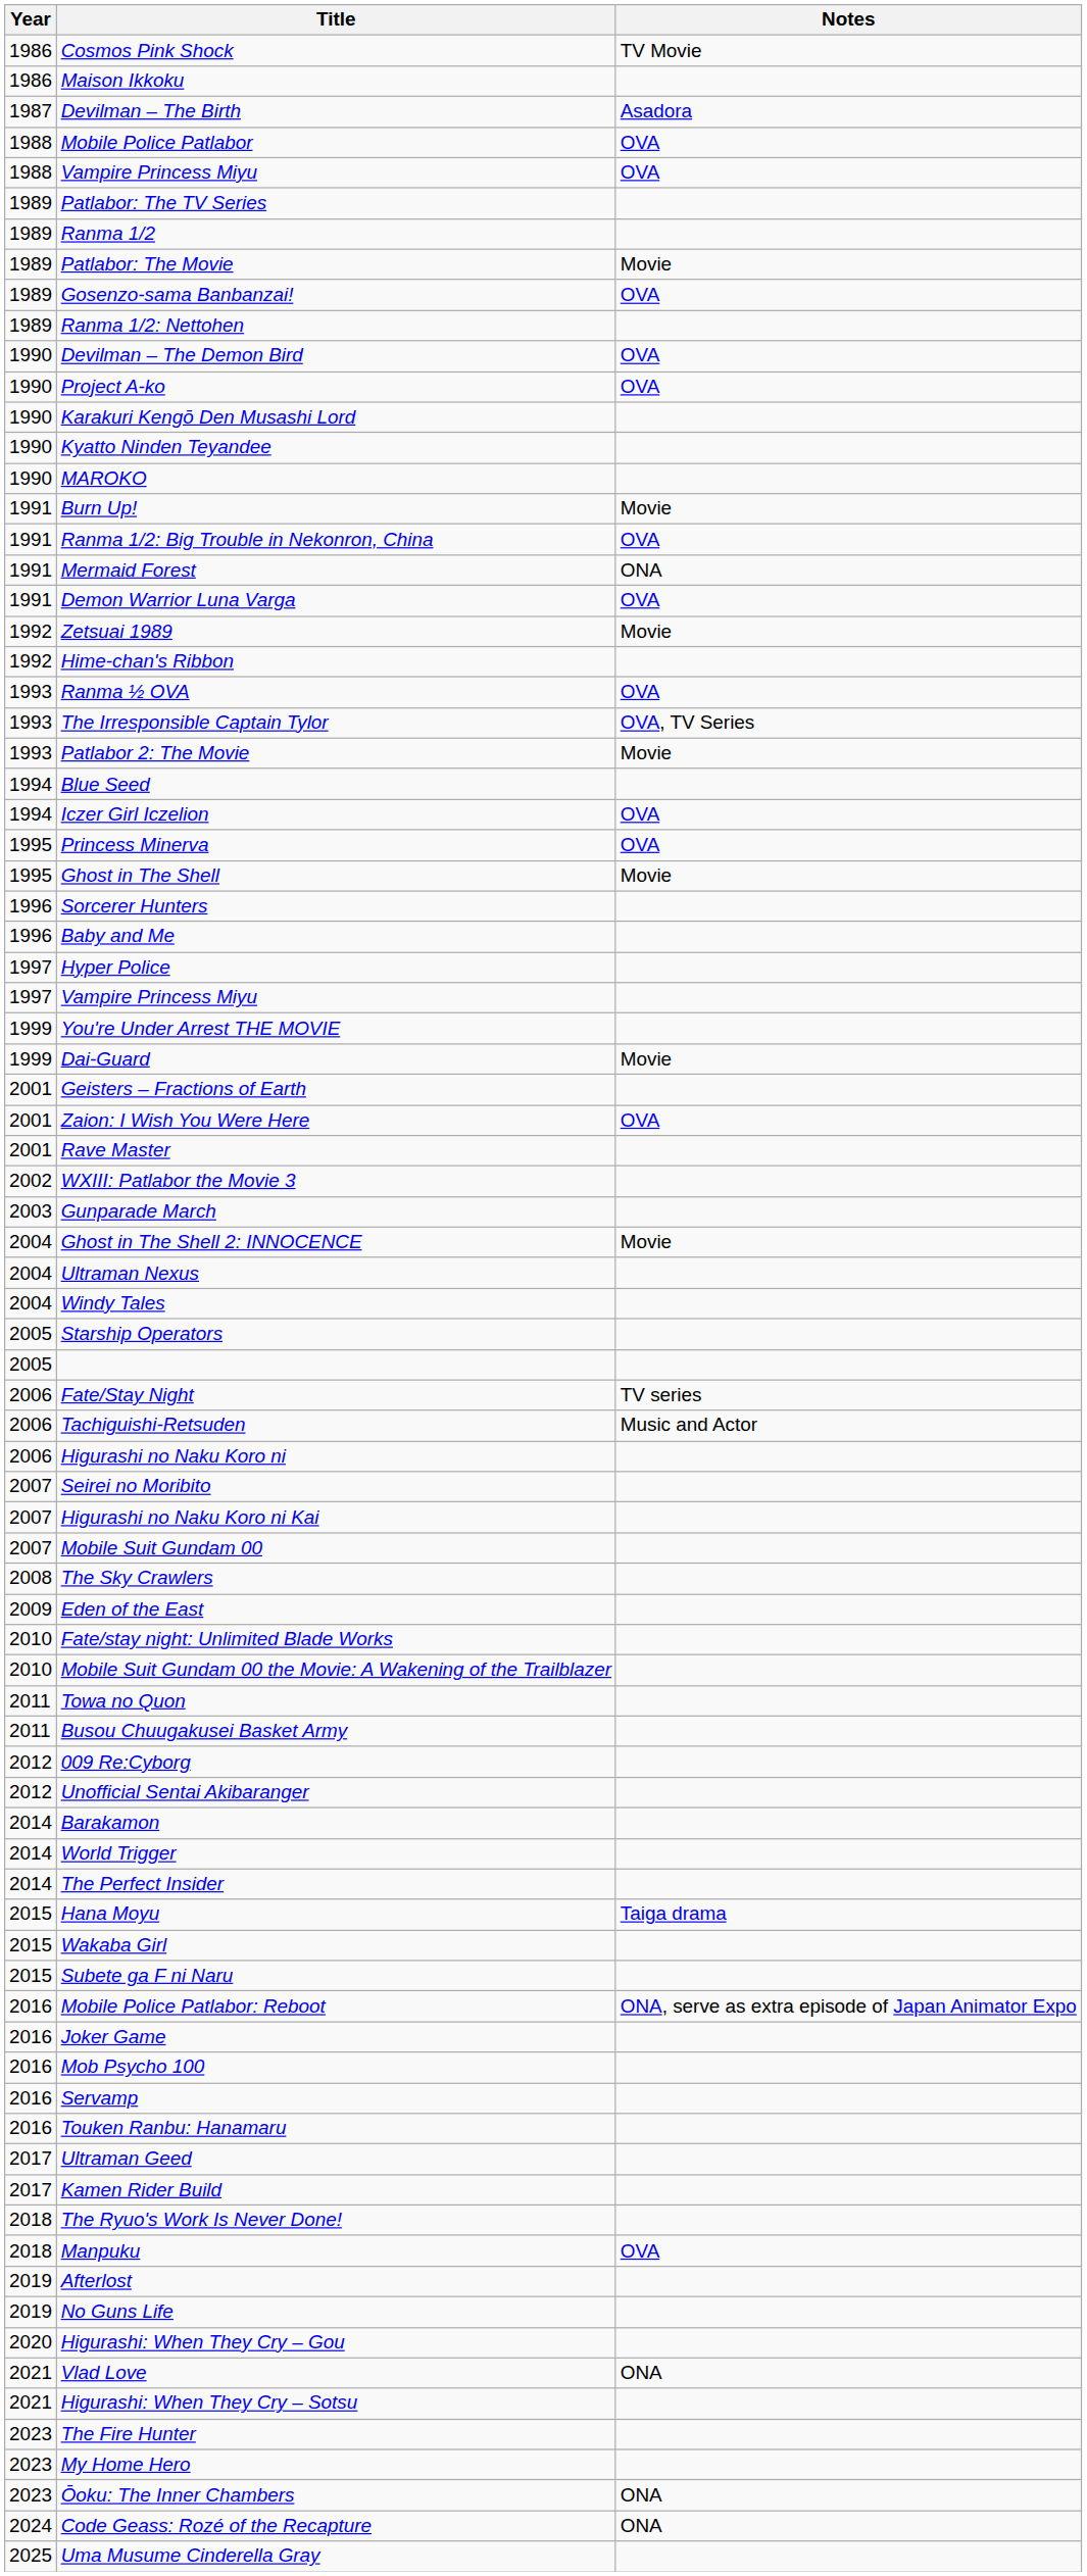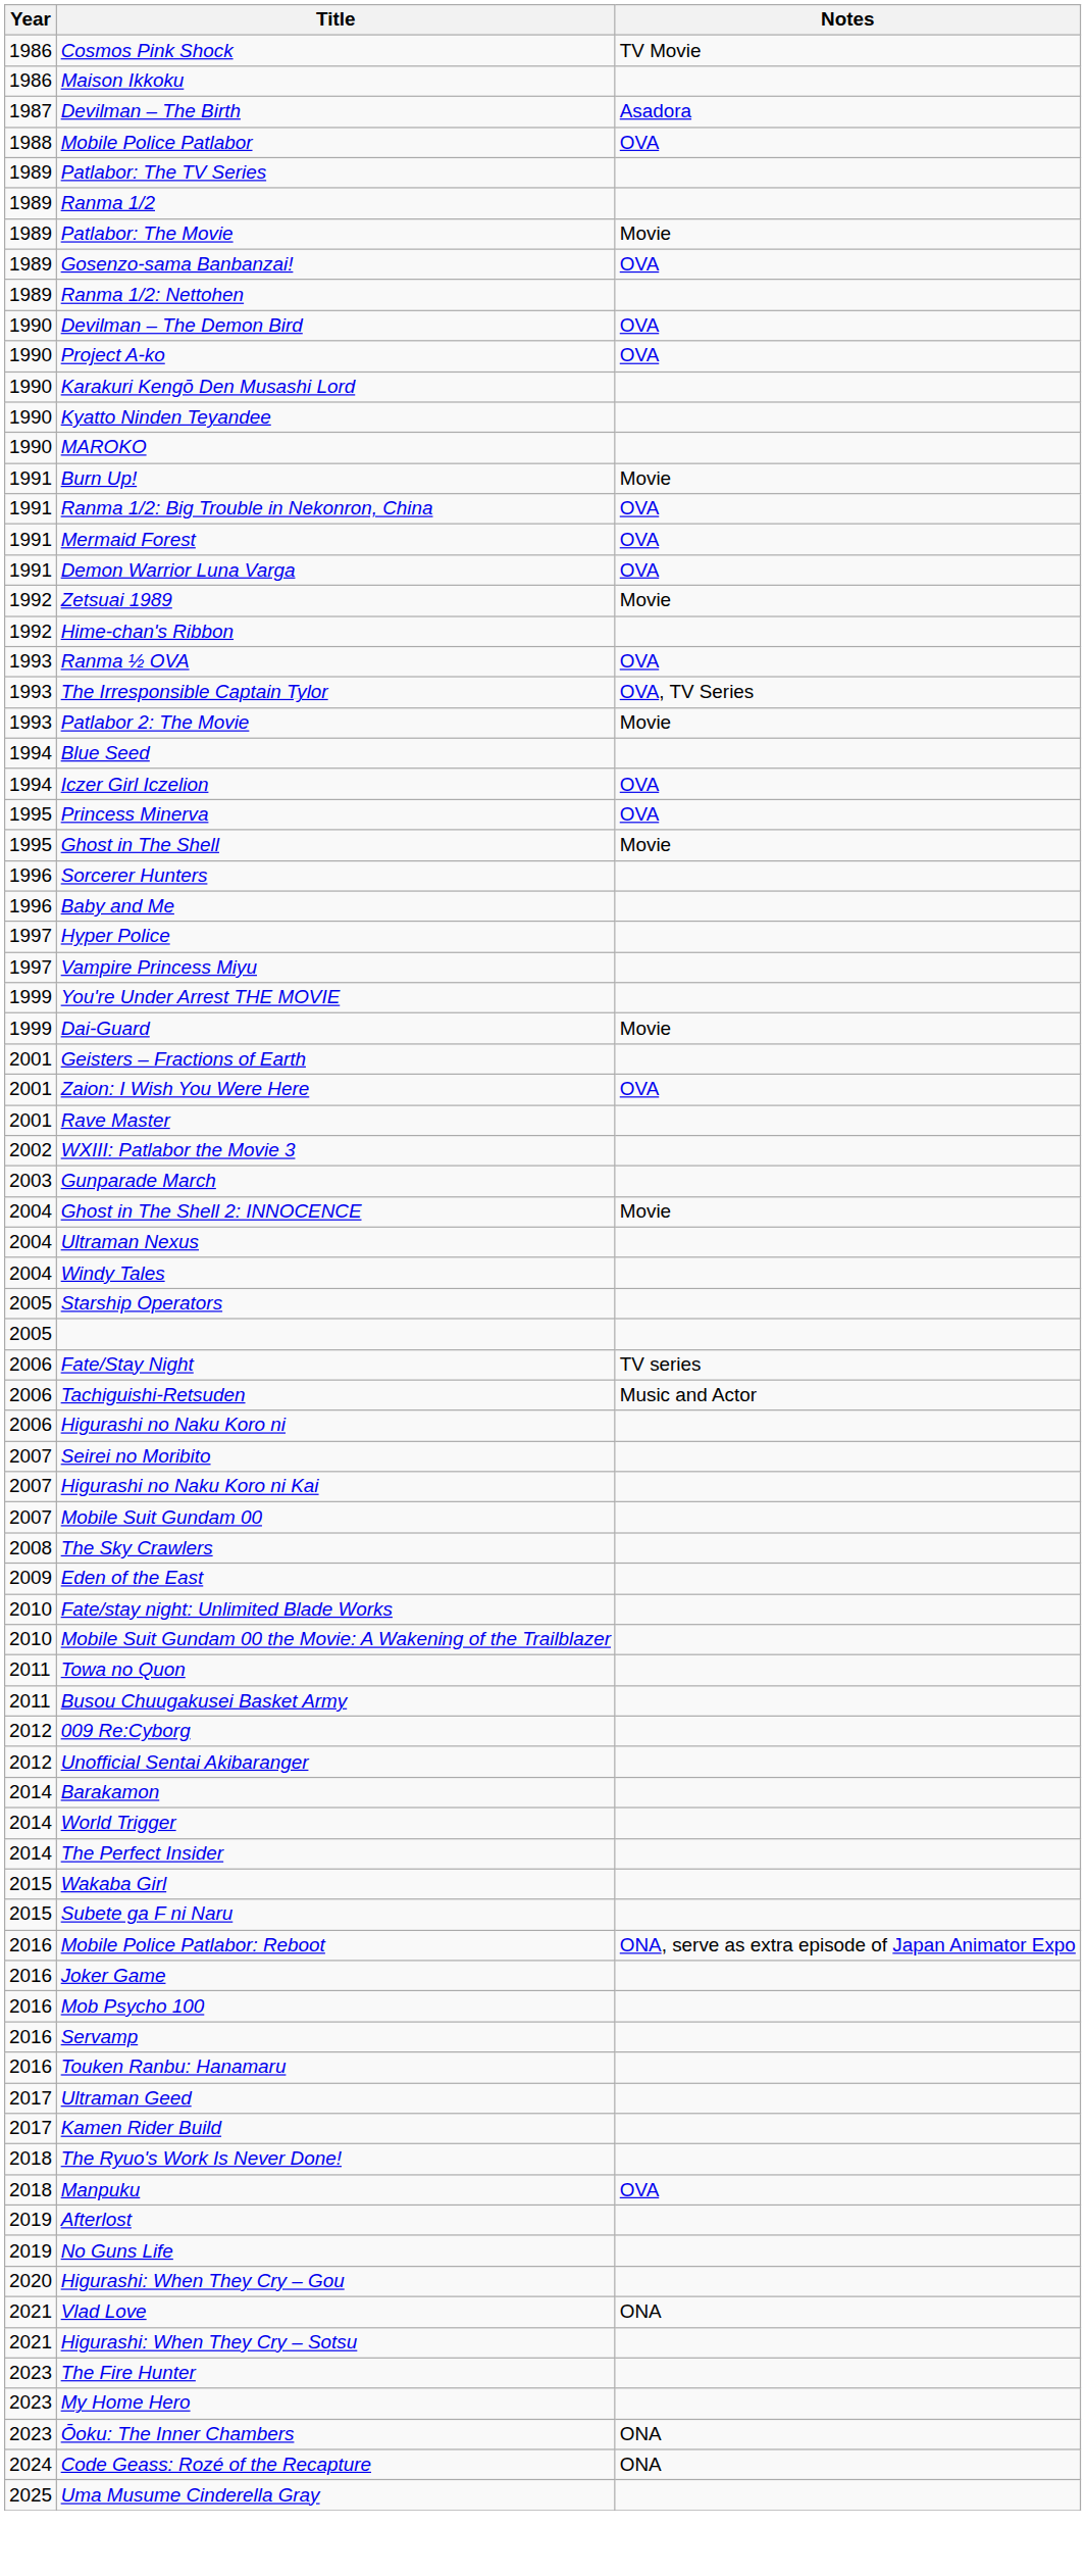 <table class="wikitable sortable">
 <tr>
 <th>Year</th>
 <th>Title</th>
 <th>Notes</th>
 </tr>
 <tr>
 <td>1986</td>
 <td><em><a href='#'>Cosmos Pink Shock</a></em></td>
 <td>TV Movie</td>
 </tr>
 <tr>
 <td>1986</td>
 <td><em><a href='#'>Maison Ikkoku</a></em></td>
 <td></td>
 </tr>
 <tr>
 <td>1987</td>
 <td><a href='#'><em>Devilman – The Birth</em></a></td>
 <td><a href='#'>Asadora</a></td>
 </tr>
 <tr>
 <td>1988</td>
 <td><em><a href='#'>Mobile Police Patlabor</a></em></td>
-<td><a href='#'>OVA</a></td>
-</tr>
-<tr>
-<td>1988</td>
-<td><em><a href='#'>Vampire Princess Miyu</a></em></td>
 <td><a href='#'>OVA</a></td>
 </tr>
 <tr>
 <td>1989</td>
 <td><em><a href='#'>Patlabor: The TV Series</a></em></td>
 <td></td>
 </tr>
 <tr>
 <td>1989</td>
 <td><a href='#'><em>Ranma 1/2</em></a></td>
 <td></td>
 </tr>
 <tr>
 <td>1989</td>
 <td><em><a href='#'>Patlabor: The Movie</a></em></td>
 <td>Movie</td>
 </tr>
 <tr>
 <td>1989</td>
 <td><em><a href='#'>Gosenzo-sama Banbanzai!</a></em></td>
 <td><a href='#'>OVA</a></td>
 </tr>
 <tr>
 <td>1989</td>
 <td><a href='#'><em>Ranma 1/2: Nettohen</em></a></td>
 <td></td>
 </tr>
 <tr>
 <td>1990</td>
 <td><a href='#'><em>Devilman – The Demon Bird</em></a></td>
 <td><a href='#'>OVA</a></td>
 </tr>
 <tr>
 <td>1990</td>
 <td><em><a href='#'>Project A-ko</a></em></td>
 <td><a href='#'>OVA</a></td>
 </tr>
 <tr>
 <td>1990</td>
 <td><em><a href='#'>Karakuri Kengō Den Musashi Lord</a></em></td>
 <td></td>
 </tr>
 <tr>
 <td>1990</td>
 <td><em><a href='#'>Kyatto Ninden Teyandee</a></em></td>
 <td></td>
 </tr>
 <tr>
 <td>1990</td>
 <td><em><a href='#'>MAROKO</a></em></td>
 <td></td>
 </tr>
 <tr>
 <td>1991</td>
 <td><em><a href='#'>Burn Up!</a></em></td>
 <td>Movie</td>
 </tr>
 <tr>
 <td>1991</td>
 <td><a href='#'><em>Ranma 1/2: Big Trouble in Nekonron, China</em></a></td>
 <td><a href='#'>OVA</a></td>
 </tr>
 <tr>
 <td>1991</td>
 <td><em><a href='#'>Mermaid Forest</a></em></td>
-<td>ONA</td>
+<td><a href='#'>OVA</a></td>
 </tr>
 <tr>
 <td>1991</td>
 <td><em><a href='#'>Demon Warrior Luna Varga</a></em></td>
 <td><a href='#'>OVA</a></td>
 </tr>
 <tr>
 <td>1992</td>
 <td><em><a href='#'>Zetsuai 1989</a></em></td>
 <td>Movie</td>
 </tr>
 <tr>
 <td>1992</td>
 <td><em><a href='#'>Hime-chan's Ribbon</a></em></td>
 <td></td>
 </tr>
 <tr>
 <td>1993</td>
 <td><a href='#'><em>Ranma ½ OVA</em></a></td>
 <td><a href='#'>OVA</a></td>
 </tr>
 <tr>
 <td>1993</td>
 <td><em><a href='#'>The Irresponsible Captain Tylor</a></em></td>
 <td><a href='#'>OVA</a>, TV Series</td>
 </tr>
 <tr>
 <td>1993</td>
 <td><em><a href='#'>Patlabor 2: The Movie</a></em></td>
 <td>Movie</td>
 </tr>
 <tr>
 <td>1994</td>
 <td><em><a href='#'>Blue Seed</a></em></td>
 <td></td>
 </tr>
 <tr>
 <td>1994</td>
 <td><em><a href='#'>Iczer Girl Iczelion</a></em></td>
 <td><a href='#'>OVA</a></td>
 </tr>
 <tr>
 <td>1995</td>
 <td><em><a href='#'>Princess Minerva</a></em></td>
 <td><a href='#'>OVA</a></td>
 </tr>
 <tr>
 <td>1995</td>
 <td><a href='#'><em>Ghost in The Shell</em></a></td>
 <td>Movie</td>
 </tr>
 <tr>
 <td>1996</td>
 <td><em><a href='#'>Sorcerer Hunters</a></em></td>
 <td></td>
 </tr>
 <tr>
 <td>1996</td>
 <td><em><a href='#'>Baby and Me</a></em></td>
 <td></td>
 </tr>
 <tr>
 <td>1997</td>
 <td><em><a href='#'>Hyper Police</a></em></td>
 <td></td>
 </tr>
 <tr>
 <td>1997</td>
 <td><em><a href='#'>Vampire Princess Miyu</a></em></td>
 <td></td>
 </tr>
 <tr>
 <td>1999</td>
 <td><a href='#'><em>You're Under Arrest THE MOVIE</em></a></td>
 <td></td>
 </tr>
 <tr>
 <td>1999</td>
 <td><em><a href='#'>Dai-Guard</a></em></td>
 <td>Movie</td>
 </tr>
 <tr>
 <td>2001</td>
 <td><a href='#'><em>Geisters – Fractions of Earth</em></a></td>
 <td></td>
 </tr>
 <tr>
 <td>2001</td>
 <td><em><a href='#'>Zaion: I Wish You Were Here</a></em></td>
 <td><a href='#'>OVA</a></td>
 </tr>
 <tr>
 <td>2001</td>
 <td><em><a href='#'>Rave Master</a></em></td>
 <td></td>
 </tr>
 <tr>
 <td>2002</td>
 <td><em><a href='#'>WXIII: Patlabor the Movie 3</a></em></td>
 <td></td>
 </tr>
 <tr>
 <td>2003</td>
 <td><em><a href='#'>Gunparade March</a></em></td>
 <td></td>
 </tr>
 <tr>
 <td>2004</td>
 <td><a href='#'><em>Ghost in The Shell 2: INNOCENCE</em></a></td>
 <td>Movie</td>
 </tr>
 <tr>
 <td>2004</td>
 <td><em><a href='#'>Ultraman Nexus</a></em></td>
 <td></td>
 </tr>
 <tr>
 <td>2004</td>
 <td><em><a href='#'>Windy Tales</a></em></td>
 <td></td>
 </tr>
 <tr>
 <td>2005</td>
 <td><em><a href='#'>Starship Operators</a></em></td>
 <td></td>
 </tr>
 <tr>
 <td>2005</td>
 <td><em></em></td>
 <td></td>
 </tr>
 <tr>
 <td>2006</td>
 <td><a href='#'><em>Fate/Stay Night</em></a></td>
 <td>TV series</td>
 </tr>
 <tr>
 <td>2006</td>
 <td><em><a href='#'>Tachiguishi-Retsuden</a></em></td>
 <td>Music and Actor</td>
 </tr>
 <tr>
 <td>2006</td>
 <td><em><a href='#'>Higurashi no Naku Koro ni</a></em></td>
 <td></td>
 </tr>
 <tr>
 <td>2007</td>
 <td><em><a href='#'>Seirei no Moribito</a></em></td>
 <td></td>
 </tr>
 <tr>
 <td>2007</td>
 <td><em><a href='#'>Higurashi no Naku Koro ni Kai</a></em></td>
 <td></td>
 </tr>
 <tr>
 <td>2007</td>
 <td><em><a href='#'>Mobile Suit Gundam 00</a></em></td>
 <td></td>
 </tr>
 <tr>
 <td>2008</td>
 <td><em><a href='#'>The Sky Crawlers</a></em></td>
 <td></td>
 </tr>
 <tr>
 <td>2009</td>
 <td><em><a href='#'>Eden of the East</a></em></td>
 <td></td>
 </tr>
 <tr>
 <td>2010</td>
 <td><em><a href='#'>Fate/stay night: Unlimited Blade Works</a></em></td>
 <td></td>
 </tr>
 <tr>
 <td>2010</td>
 <td><em><a href='#'>Mobile Suit Gundam 00 the Movie: A Wakening of the Trailblazer</a></em></td>
 <td></td>
 </tr>
 <tr>
 <td>2011</td>
 <td><em><a href='#'>Towa no Quon</a></em></td>
 <td></td>
 </tr>
 <tr>
 <td>2011</td>
 <td><em><a href='#'>Busou Chuugakusei Basket Army</a></em></td>
 <td></td>
 </tr>
 <tr>
 <td>2012</td>
 <td><em><a href='#'>009 Re:Cyborg</a></em></td>
 <td></td>
 </tr>
 <tr>
 <td>2012</td>
 <td><em><a href='#'>Unofficial Sentai Akibaranger</a></em></td>
 <td></td>
 </tr>
 <tr>
 <td>2014</td>
 <td><em><a href='#'>Barakamon</a></em></td>
 <td></td>
 </tr>
 <tr>
 <td>2014</td>
 <td><em><a href='#'>World Trigger</a></em></td>
 <td></td>
 </tr>
 <tr>
 <td>2014</td>
 <td><em><a href='#'>The Perfect Insider</a></em></td>
 <td></td>
 </tr>
 <tr>
 <td>2015</td>
-<td><em><a href='#'>Hana Moyu</a></em></td>
-<td><a href='#'>Taiga drama</a></td>
-</tr>
-<tr>
-<td>2015</td>
 <td><em><a href='#'>Wakaba Girl</a></em></td>
 <td></td>
 </tr>
 <tr>
 <td>2015</td>
 <td><em><a href='#'>Subete ga F ni Naru</a></em></td>
 <td></td>
 </tr>
 <tr>
 <td>2016</td>
 <td><em><a href='#'>Mobile Police Patlabor: Reboot</a></em></td>
 <td><a href='#'>ONA</a>, serve as extra episode of <a href='#'>Japan Animator Expo</a></td>
 </tr>
 <tr>
 <td>2016</td>
 <td><em><a href='#'>Joker Game</a></em></td>
 <td></td>
 </tr>
 <tr>
 <td>2016</td>
 <td><em><a href='#'>Mob Psycho 100</a></em></td>
 <td></td>
 </tr>
 <tr>
 <td>2016</td>
 <td><em><a href='#'>Servamp</a></em></td>
 <td></td>
 </tr>
 <tr>
 <td>2016</td>
 <td><em><a href='#'>Touken Ranbu: Hanamaru</a></em></td>
 <td></td>
 </tr>
 <tr>
 <td>2017</td>
 <td><em><a href='#'>Ultraman Geed</a></em></td>
 <td></td>
 </tr>
 <tr>
 <td>2017</td>
 <td><em><a href='#'>Kamen Rider Build</a></em></td>
 <td></td>
 </tr>
 <tr>
 <td>2018</td>
 <td><em><a href='#'>The Ryuo's Work Is Never Done!</a></em></td>
 <td></td>
 </tr>
 <tr>
 <td>2018</td>
 <td><em><a href='#'>Manpuku</a></em></td>
 <td><a href='#'>OVA</a></td>
 </tr>
 <tr>
 <td>2019</td>
 <td><em><a href='#'>Afterlost</a></em></td>
 <td></td>
 </tr>
 <tr>
 <td>2019</td>
 <td><em><a href='#'>No Guns Life</a></em></td>
 <td></td>
 </tr>
 <tr>
 <td>2020</td>
 <td><em><a href='#'>Higurashi: When They Cry – Gou</a></em></td>
 <td></td>
 </tr>
 <tr>
 <td>2021</td>
 <td><em><a href='#'>Vlad Love</a></em></td>
 <td>ONA</td>
 </tr>
 <tr>
 <td>2021</td>
 <td><em><a href='#'>Higurashi: When They Cry – Sotsu</a></em></td>
 <td></td>
 </tr>
 <tr>
 <td>2023</td>
 <td><em><a href='#'>The Fire Hunter</a></em></td>
 <td></td>
 </tr>
 <tr>
 <td>2023</td>
 <td><em><a href='#'>My Home Hero</a></em></td>
 <td></td>
 </tr>
 <tr>
 <td>2023</td>
 <td><em><a href='#'>Ōoku: The Inner Chambers</a></em></td>
 <td>ONA</td>
 </tr>
 <tr>
 <td>2024</td>
 <td><em><a href='#'>Code Geass: Rozé of the Recapture</a></em></td>
 <td>ONA</td>
 </tr>
 <tr>
 <td>2025</td>
 <td><em><a href='#'>Uma Musume Cinderella Gray</a></em></td>
 <td></td>
 </tr>
 <tr>
 </tr>
 </table>
